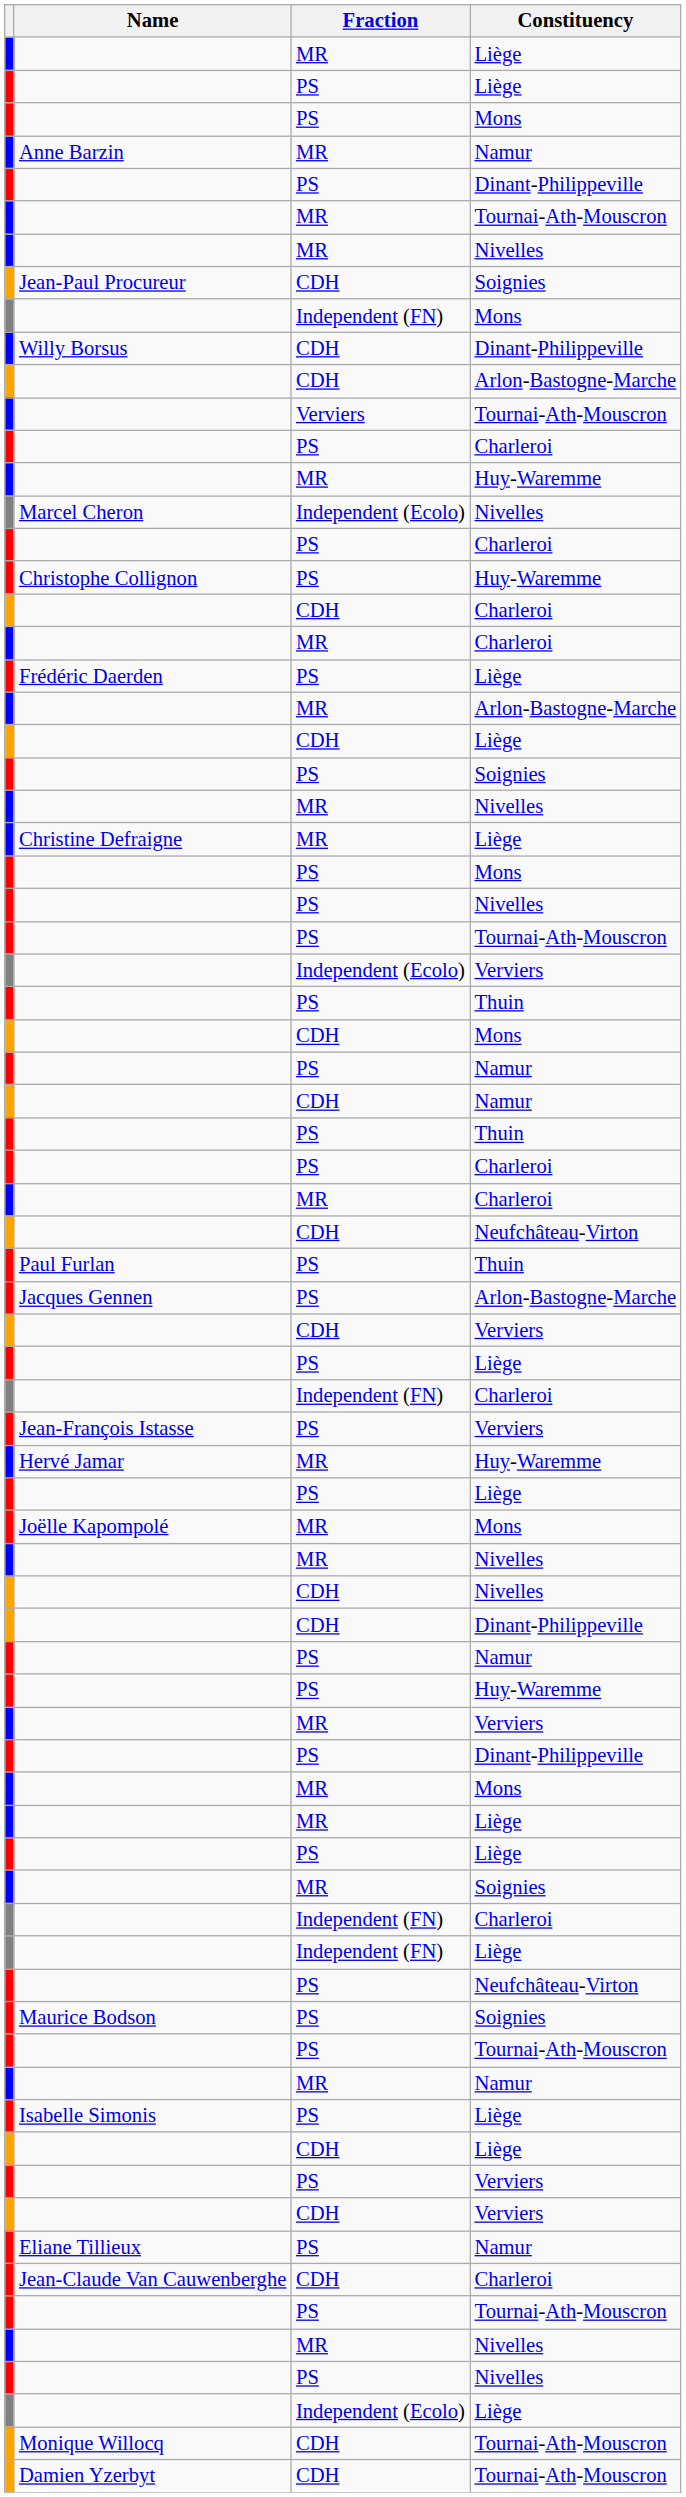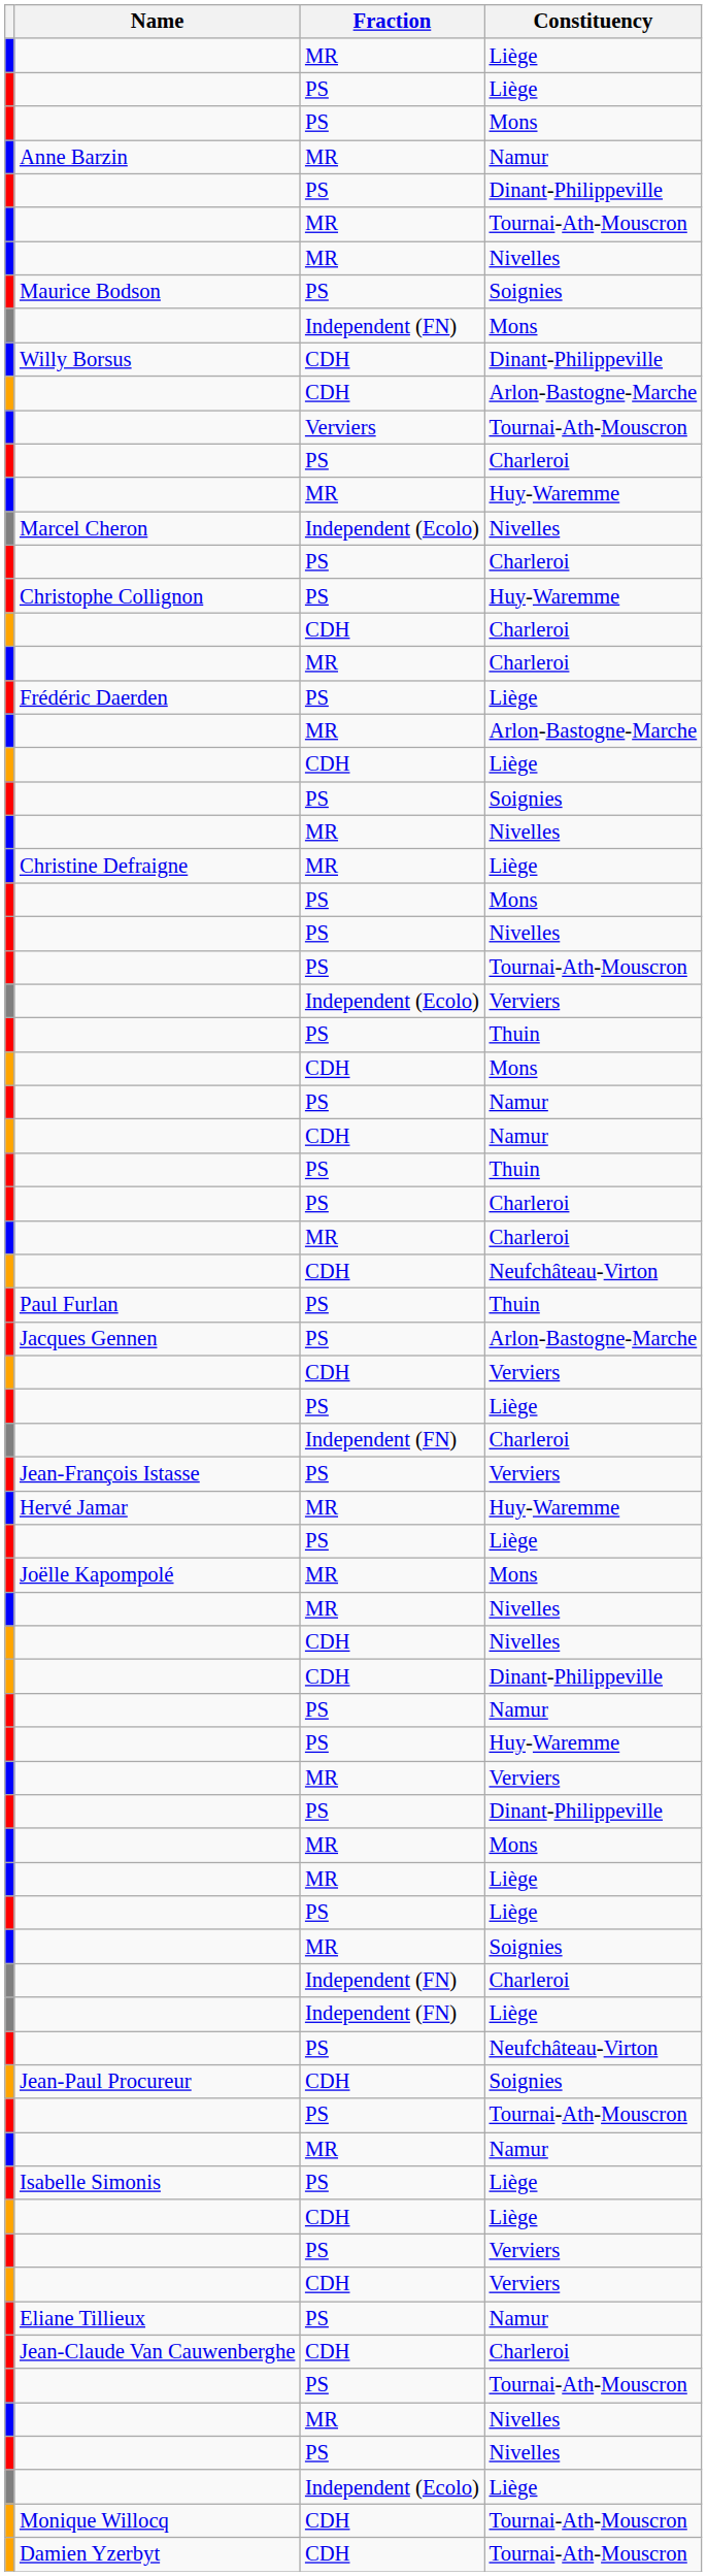 <table class="wikitable sortable">
 <tr>
 <th></th>
 <th>Name</th>
 <th><a href='#'>Fraction</a></th>
 <th>Constituency</th>
 </tr>
 <tr>
 <td bgcolor="blue"></td>
 <td></td>
 <td><a href='#'>MR</a></td>
 <td><a href='#'>Liège</a></td>
 </tr>
 <tr>
 <td bgcolor="red"></td>
 <td></td>
 <td><a href='#'>PS</a></td>
 <td><a href='#'>Liège</a></td>
 </tr>
 <tr>
 <td bgcolor="red"></td>
 <td></td>
 <td><a href='#'>PS</a></td>
 <td><a href='#'>Mons</a></td>
 </tr>
 <tr>
 <td bgcolor="blue"></td>
 <td><a href='#'>Anne Barzin</a></td>
 <td><a href='#'>MR</a></td>
 <td><a href='#'>Namur</a></td>
 </tr>
 <tr>
 <td bgcolor="red"></td>
 <td></td>
 <td><a href='#'>PS</a></td>
 <td><a href='#'>Dinant</a>-<a href='#'>Philippeville</a></td>
 </tr>
 <tr>
 <td bgcolor="blue"></td>
 <td></td>
 <td><a href='#'>MR</a></td>
 <td><a href='#'>Tournai</a>-<a href='#'>Ath</a>-<a href='#'>Mouscron</a></td>
 </tr>
 <tr>
 <td bgcolor="blue"></td>
 <td></td>
 <td><a href='#'>MR</a></td>
 <td><a href='#'>Nivelles</a></td>
 </tr>
 <tr>
-<td bgcolor="orange"></td>
-<td><a href='#'>Jean-Paul Procureur</a></td>
-<td><a href='#'>CDH</a></td>
+<td bgcolor="red"></td>
+<td><a href='#'>Maurice Bodson</a></td>
+<td><a href='#'>PS</a></td>
 <td><a href='#'>Soignies</a></td>
 </tr>
 <tr>
 <td bgcolor="grey"></td>
 <td></td>
 <td><a href='#'>Independent</a> (<a href='#'>FN</a>)</td>
 <td><a href='#'>Mons</a></td>
 </tr>
 <tr>
 <td bgcolor="blue"></td>
 <td><a href='#'>Willy Borsus</a></td>
 <td><a href='#'>CDH</a></td>
 <td><a href='#'>Dinant</a>-<a href='#'>Philippeville</a></td>
 </tr>
 <tr>
 <td bgcolor="orange"></td>
 <td></td>
 <td><a href='#'>CDH</a></td>
 <td><a href='#'>Arlon</a>-<a href='#'>Bastogne</a>-<a href='#'>Marche</a></td>
 </tr>
 <tr>
 <td bgcolor="blue"></td>
 <td></td>
 <td><a href='#'>Verviers</a></td>
 <td><a href='#'>Tournai</a>-<a href='#'>Ath</a>-<a href='#'>Mouscron</a></td>
 </tr>
 <tr>
 <td bgcolor="red"></td>
 <td></td>
 <td><a href='#'>PS</a></td>
 <td><a href='#'>Charleroi</a></td>
 </tr>
 <tr>
 <td bgcolor="blue"></td>
 <td></td>
 <td><a href='#'>MR</a></td>
 <td><a href='#'>Huy</a>-<a href='#'>Waremme</a></td>
 </tr>
 <tr>
 <td bgcolor="grey"></td>
 <td><a href='#'>Marcel Cheron</a></td>
 <td><a href='#'>Independent</a> (<a href='#'>Ecolo</a>)</td>
 <td><a href='#'>Nivelles</a></td>
 </tr>
 <tr>
 <td bgcolor="red"></td>
 <td></td>
 <td><a href='#'>PS</a></td>
 <td><a href='#'>Charleroi</a></td>
 </tr>
 <tr>
 <td bgcolor="red"></td>
 <td><a href='#'>Christophe Collignon</a></td>
 <td><a href='#'>PS</a></td>
 <td><a href='#'>Huy</a>-<a href='#'>Waremme</a></td>
 </tr>
 <tr>
 <td bgcolor="orange"></td>
 <td></td>
 <td><a href='#'>CDH</a></td>
 <td><a href='#'>Charleroi</a></td>
 </tr>
 <tr>
 <td bgcolor="blue"></td>
 <td></td>
 <td><a href='#'>MR</a></td>
 <td><a href='#'>Charleroi</a></td>
 </tr>
 <tr>
 <td bgcolor="red"></td>
 <td><a href='#'>Frédéric Daerden</a></td>
 <td><a href='#'>PS</a></td>
 <td><a href='#'>Liège</a></td>
 </tr>
 <tr>
 <td bgcolor="blue"></td>
 <td></td>
 <td><a href='#'>MR</a></td>
 <td><a href='#'>Arlon</a>-<a href='#'>Bastogne</a>-<a href='#'>Marche</a></td>
 </tr>
 <tr>
 <td bgcolor="orange"></td>
 <td></td>
 <td><a href='#'>CDH</a></td>
 <td><a href='#'>Liège</a></td>
 </tr>
 <tr>
 <td bgcolor="red"></td>
 <td></td>
 <td><a href='#'>PS</a></td>
 <td><a href='#'>Soignies</a></td>
 </tr>
 <tr>
 <td bgcolor="blue"></td>
 <td></td>
 <td><a href='#'>MR</a></td>
 <td><a href='#'>Nivelles</a></td>
 </tr>
 <tr>
 <td bgcolor="blue"></td>
 <td><a href='#'>Christine Defraigne</a></td>
 <td><a href='#'>MR</a></td>
 <td><a href='#'>Liège</a></td>
 </tr>
 <tr>
 <td bgcolor="red"></td>
 <td></td>
 <td><a href='#'>PS</a></td>
 <td><a href='#'>Mons</a></td>
 </tr>
 <tr>
 <td bgcolor="red"></td>
 <td></td>
 <td><a href='#'>PS</a></td>
 <td><a href='#'>Nivelles</a></td>
 </tr>
 <tr>
 <td bgcolor="red"></td>
 <td></td>
 <td><a href='#'>PS</a></td>
 <td><a href='#'>Tournai</a>-<a href='#'>Ath</a>-<a href='#'>Mouscron</a></td>
 </tr>
 <tr>
 <td bgcolor="grey"></td>
 <td></td>
 <td><a href='#'>Independent</a> (<a href='#'>Ecolo</a>)</td>
 <td><a href='#'>Verviers</a></td>
 </tr>
 <tr>
 <td bgcolor="red"></td>
 <td></td>
 <td><a href='#'>PS</a></td>
 <td><a href='#'>Thuin</a></td>
 </tr>
 <tr>
 <td bgcolor="orange"></td>
 <td></td>
 <td><a href='#'>CDH</a></td>
 <td><a href='#'>Mons</a></td>
 </tr>
 <tr>
 <td bgcolor="red"></td>
 <td></td>
 <td><a href='#'>PS</a></td>
 <td><a href='#'>Namur</a></td>
 </tr>
 <tr>
 <td bgcolor="orange"></td>
 <td></td>
 <td><a href='#'>CDH</a></td>
 <td><a href='#'>Namur</a></td>
 </tr>
 <tr>
 <td bgcolor="red"></td>
 <td></td>
 <td><a href='#'>PS</a></td>
 <td><a href='#'>Thuin</a></td>
 </tr>
 <tr>
 <td bgcolor="red"></td>
 <td></td>
 <td><a href='#'>PS</a></td>
 <td><a href='#'>Charleroi</a></td>
 </tr>
 <tr>
 <td bgcolor="blue"></td>
 <td></td>
 <td><a href='#'>MR</a></td>
 <td><a href='#'>Charleroi</a></td>
 </tr>
 <tr>
 <td bgcolor="orange"></td>
 <td></td>
 <td><a href='#'>CDH</a></td>
 <td><a href='#'>Neufchâteau</a>-<a href='#'>Virton</a></td>
 </tr>
 <tr>
 <td bgcolor="red"></td>
 <td><a href='#'>Paul Furlan</a></td>
 <td><a href='#'>PS</a></td>
 <td><a href='#'>Thuin</a></td>
 </tr>
 <tr>
 <td bgcolor="red"></td>
 <td><a href='#'>Jacques Gennen</a></td>
 <td><a href='#'>PS</a></td>
 <td><a href='#'>Arlon</a>-<a href='#'>Bastogne</a>-<a href='#'>Marche</a></td>
 </tr>
 <tr>
 <td bgcolor="orange"></td>
 <td></td>
 <td><a href='#'>CDH</a></td>
 <td><a href='#'>Verviers</a></td>
 </tr>
 <tr>
 <td bgcolor="red"></td>
 <td></td>
 <td><a href='#'>PS</a></td>
 <td><a href='#'>Liège</a></td>
 </tr>
 <tr>
 <td bgcolor="grey"></td>
 <td></td>
 <td><a href='#'>Independent</a> (<a href='#'>FN</a>)</td>
 <td><a href='#'>Charleroi</a></td>
 </tr>
 <tr>
 <td bgcolor="red"></td>
 <td><a href='#'>Jean-François Istasse</a></td>
 <td><a href='#'>PS</a></td>
 <td><a href='#'>Verviers</a></td>
 </tr>
 <tr>
 <td bgcolor="blue"></td>
 <td><a href='#'>Hervé Jamar</a></td>
 <td><a href='#'>MR</a></td>
 <td><a href='#'>Huy</a>-<a href='#'>Waremme</a></td>
 </tr>
 <tr>
 <td bgcolor="red"></td>
 <td></td>
 <td><a href='#'>PS</a></td>
 <td><a href='#'>Liège</a></td>
 </tr>
 <tr>
 <td bgcolor="red"></td>
 <td><a href='#'>Joëlle Kapompolé</a></td>
 <td><a href='#'>MR</a></td>
 <td><a href='#'>Mons</a></td>
 </tr>
 <tr>
 <td bgcolor="blue"></td>
 <td></td>
 <td><a href='#'>MR</a></td>
 <td><a href='#'>Nivelles</a></td>
 </tr>
 <tr>
 <td bgcolor="orange"></td>
 <td></td>
 <td><a href='#'>CDH</a></td>
 <td><a href='#'>Nivelles</a></td>
 </tr>
 <tr>
 <td bgcolor="orange"></td>
 <td></td>
 <td><a href='#'>CDH</a></td>
 <td><a href='#'>Dinant</a>-<a href='#'>Philippeville</a></td>
 </tr>
 <tr>
 <td bgcolor="red"></td>
 <td></td>
 <td><a href='#'>PS</a></td>
 <td><a href='#'>Namur</a></td>
 </tr>
 <tr>
 <td bgcolor="red"></td>
 <td></td>
 <td><a href='#'>PS</a></td>
 <td><a href='#'>Huy</a>-<a href='#'>Waremme</a></td>
 </tr>
 <tr>
 <td bgcolor="blue"></td>
 <td></td>
 <td><a href='#'>MR</a></td>
 <td><a href='#'>Verviers</a></td>
 </tr>
 <tr>
 <td bgcolor="red"></td>
 <td></td>
 <td><a href='#'>PS</a></td>
 <td><a href='#'>Dinant</a>-<a href='#'>Philippeville</a></td>
 </tr>
 <tr>
 <td bgcolor="blue"></td>
 <td></td>
 <td><a href='#'>MR</a></td>
 <td><a href='#'>Mons</a></td>
 </tr>
 <tr>
 <td bgcolor="blue"></td>
 <td></td>
 <td><a href='#'>MR</a></td>
 <td><a href='#'>Liège</a></td>
 </tr>
 <tr>
 <td bgcolor="red"></td>
 <td></td>
 <td><a href='#'>PS</a></td>
 <td><a href='#'>Liège</a></td>
 </tr>
 <tr>
 <td bgcolor="blue"></td>
 <td></td>
 <td><a href='#'>MR</a></td>
 <td><a href='#'>Soignies</a></td>
 </tr>
 <tr>
 <td bgcolor="grey"></td>
 <td></td>
 <td><a href='#'>Independent</a> (<a href='#'>FN</a>)</td>
 <td><a href='#'>Charleroi</a></td>
 </tr>
 <tr>
 <td bgcolor="grey"></td>
 <td></td>
 <td><a href='#'>Independent</a> (<a href='#'>FN</a>)</td>
 <td><a href='#'>Liège</a></td>
 </tr>
 <tr>
 <td bgcolor="red"></td>
 <td></td>
 <td><a href='#'>PS</a></td>
 <td><a href='#'>Neufchâteau</a>-<a href='#'>Virton</a></td>
 </tr>
 <tr>
-<td bgcolor="red"></td>
-<td><a href='#'>Maurice Bodson</a></td>
-<td><a href='#'>PS</a></td>
+<td bgcolor="orange"></td>
+<td><a href='#'>Jean-Paul Procureur</a></td>
+<td><a href='#'>CDH</a></td>
 <td><a href='#'>Soignies</a></td>
 </tr>
 <tr>
 <td bgcolor="red"></td>
 <td></td>
 <td><a href='#'>PS</a></td>
 <td><a href='#'>Tournai</a>-<a href='#'>Ath</a>-<a href='#'>Mouscron</a></td>
 </tr>
 <tr>
 <td bgcolor="blue"></td>
 <td></td>
 <td><a href='#'>MR</a></td>
 <td><a href='#'>Namur</a></td>
 </tr>
 <tr>
 <td bgcolor="red"></td>
 <td><a href='#'>Isabelle Simonis</a></td>
 <td><a href='#'>PS</a></td>
 <td><a href='#'>Liège</a></td>
 </tr>
 <tr>
 <td bgcolor="orange"></td>
 <td></td>
 <td><a href='#'>CDH</a></td>
 <td><a href='#'>Liège</a></td>
 </tr>
 <tr>
 <td bgcolor="red"></td>
 <td></td>
 <td><a href='#'>PS</a></td>
 <td><a href='#'>Verviers</a></td>
 </tr>
 <tr>
 <td bgcolor="orange"></td>
 <td></td>
 <td><a href='#'>CDH</a></td>
 <td><a href='#'>Verviers</a></td>
 </tr>
 <tr>
 <td bgcolor="red"></td>
 <td><a href='#'>Eliane Tillieux</a></td>
 <td><a href='#'>PS</a></td>
 <td><a href='#'>Namur</a></td>
 </tr>
 <tr>
 <td bgcolor="red"></td>
 <td><a href='#'>Jean-Claude Van Cauwenberghe</a></td>
 <td><a href='#'>CDH</a></td>
 <td><a href='#'>Charleroi</a></td>
 </tr>
 <tr>
 <td bgcolor="red"></td>
 <td></td>
 <td><a href='#'>PS</a></td>
 <td><a href='#'>Tournai</a>-<a href='#'>Ath</a>-<a href='#'>Mouscron</a></td>
 </tr>
 <tr>
 <td bgcolor="blue"></td>
 <td></td>
 <td><a href='#'>MR</a></td>
 <td><a href='#'>Nivelles</a></td>
 </tr>
 <tr>
 <td bgcolor="red"></td>
 <td></td>
 <td><a href='#'>PS</a></td>
 <td><a href='#'>Nivelles</a></td>
 </tr>
 <tr>
 <td bgcolor="grey"></td>
 <td></td>
 <td><a href='#'>Independent</a> (<a href='#'>Ecolo</a>)</td>
 <td><a href='#'>Liège</a></td>
 </tr>
 <tr>
 <td bgcolor="orange"></td>
 <td><a href='#'>Monique Willocq</a></td>
 <td><a href='#'>CDH</a></td>
 <td><a href='#'>Tournai</a>-<a href='#'>Ath</a>-<a href='#'>Mouscron</a></td>
 </tr>
 <tr>
 <td bgcolor="orange"></td>
 <td><a href='#'>Damien Yzerbyt</a></td>
 <td><a href='#'>CDH</a></td>
 <td><a href='#'>Tournai</a>-<a href='#'>Ath</a>-<a href='#'>Mouscron</a></td>
 </tr>
 </table>
